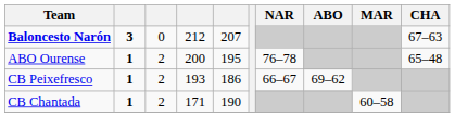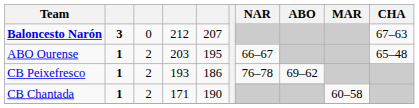 <table class="wikitable" style="text-align:center">
 <tr>
 <th>Team</th>
 <th width=30></th>
 <th width=30></th>
 <th width=35></th>
 <th width=35></th>
 <th rowspan=5></th>
 <th width=50>NAR</th>
 <th width=50>ABO</th>
 <th width=50>MAR</th>
 <th width=50>CHA</th>
 </tr>
 <tr>
 <td align="left"><strong><a href='#'>Baloncesto Narón</a></strong></td>
 <td><strong>3</strong></td>
 <td>0</td>
 <td>212</td>
 <td>207</td>
 <td style="background:#cccccc"></td>
 <td style="background:#cccccc"></td>
 <td style="background:#cccccc"></td>
 <td>67–63</td>
 </tr>
 <tr>
 <td align="left"><a href='#'>ABO Ourense</a></td>
 <td><strong>1</strong></td>
 <td>2</td>
-<td>200</td>
+<td>203</td>
 <td>195</td>
-<td>76–78</td>
+<td>66–67</td>
 <td style="background:#cccccc"></td>
 <td style="background:#cccccc"></td>
 <td>65–48</td>
 </tr>
 <tr>
 <td align="left"><a href='#'>CB Peixefresco</a></td>
 <td><strong>1</strong></td>
 <td>2</td>
 <td>193</td>
 <td>186</td>
-<td>66–67</td>
+<td>76–78</td>
 <td>69–62</td>
 <td style="background:#cccccc"></td>
 <td style="background:#cccccc"></td>
 </tr>
 <tr>
 <td align="left"><a href='#'>CB Chantada</a></td>
 <td><strong>1</strong></td>
 <td>2</td>
 <td>171</td>
 <td>190</td>
 <td style="background:#cccccc"></td>
 <td style="background:#cccccc"></td>
 <td>60–58</td>
 <td style="background:#cccccc"></td>
 </tr>
 <tr>
 </tr>
 </table>
